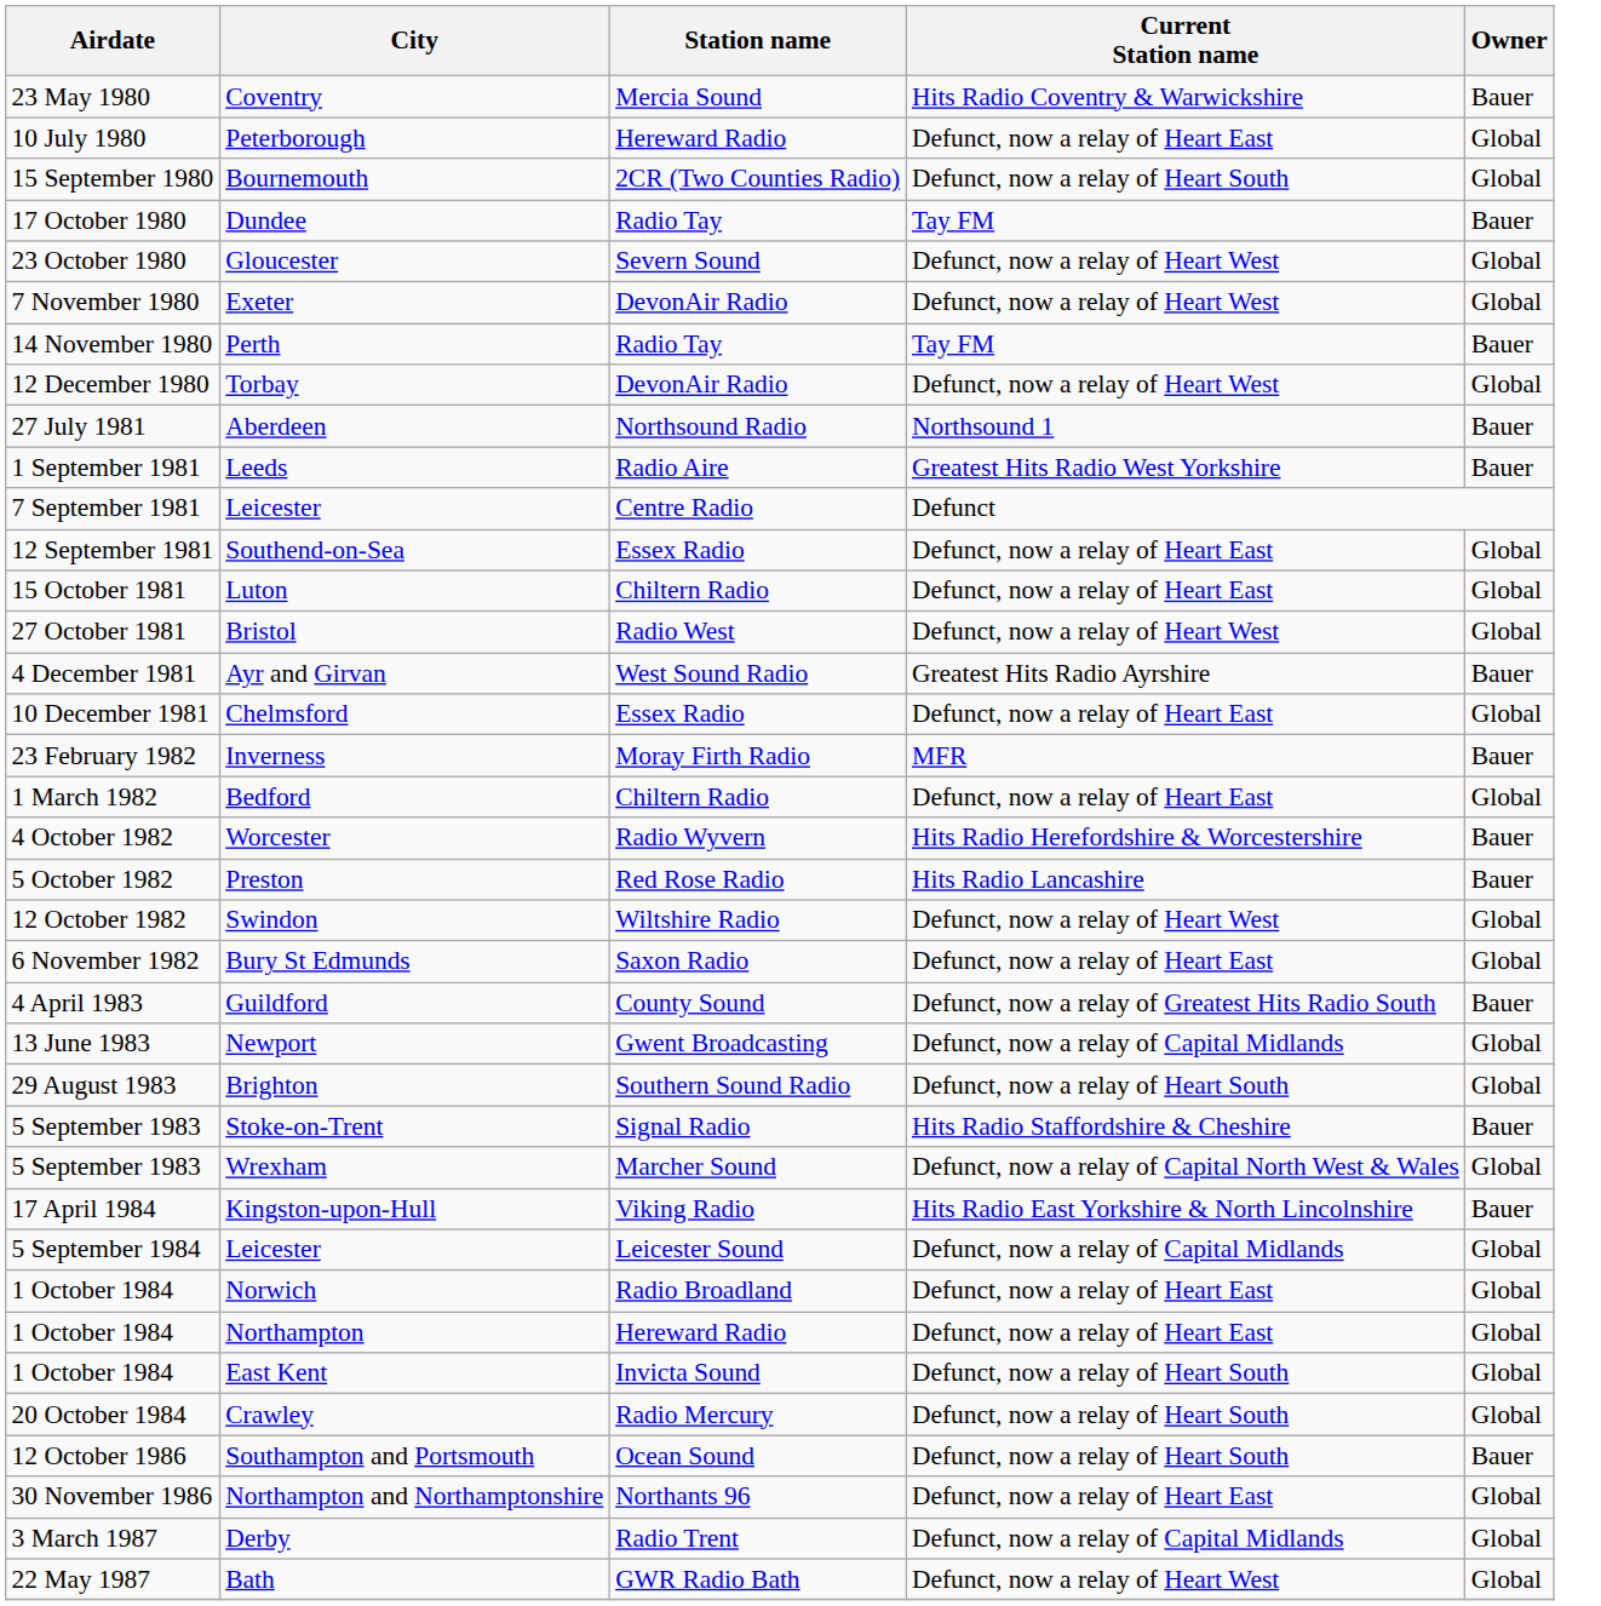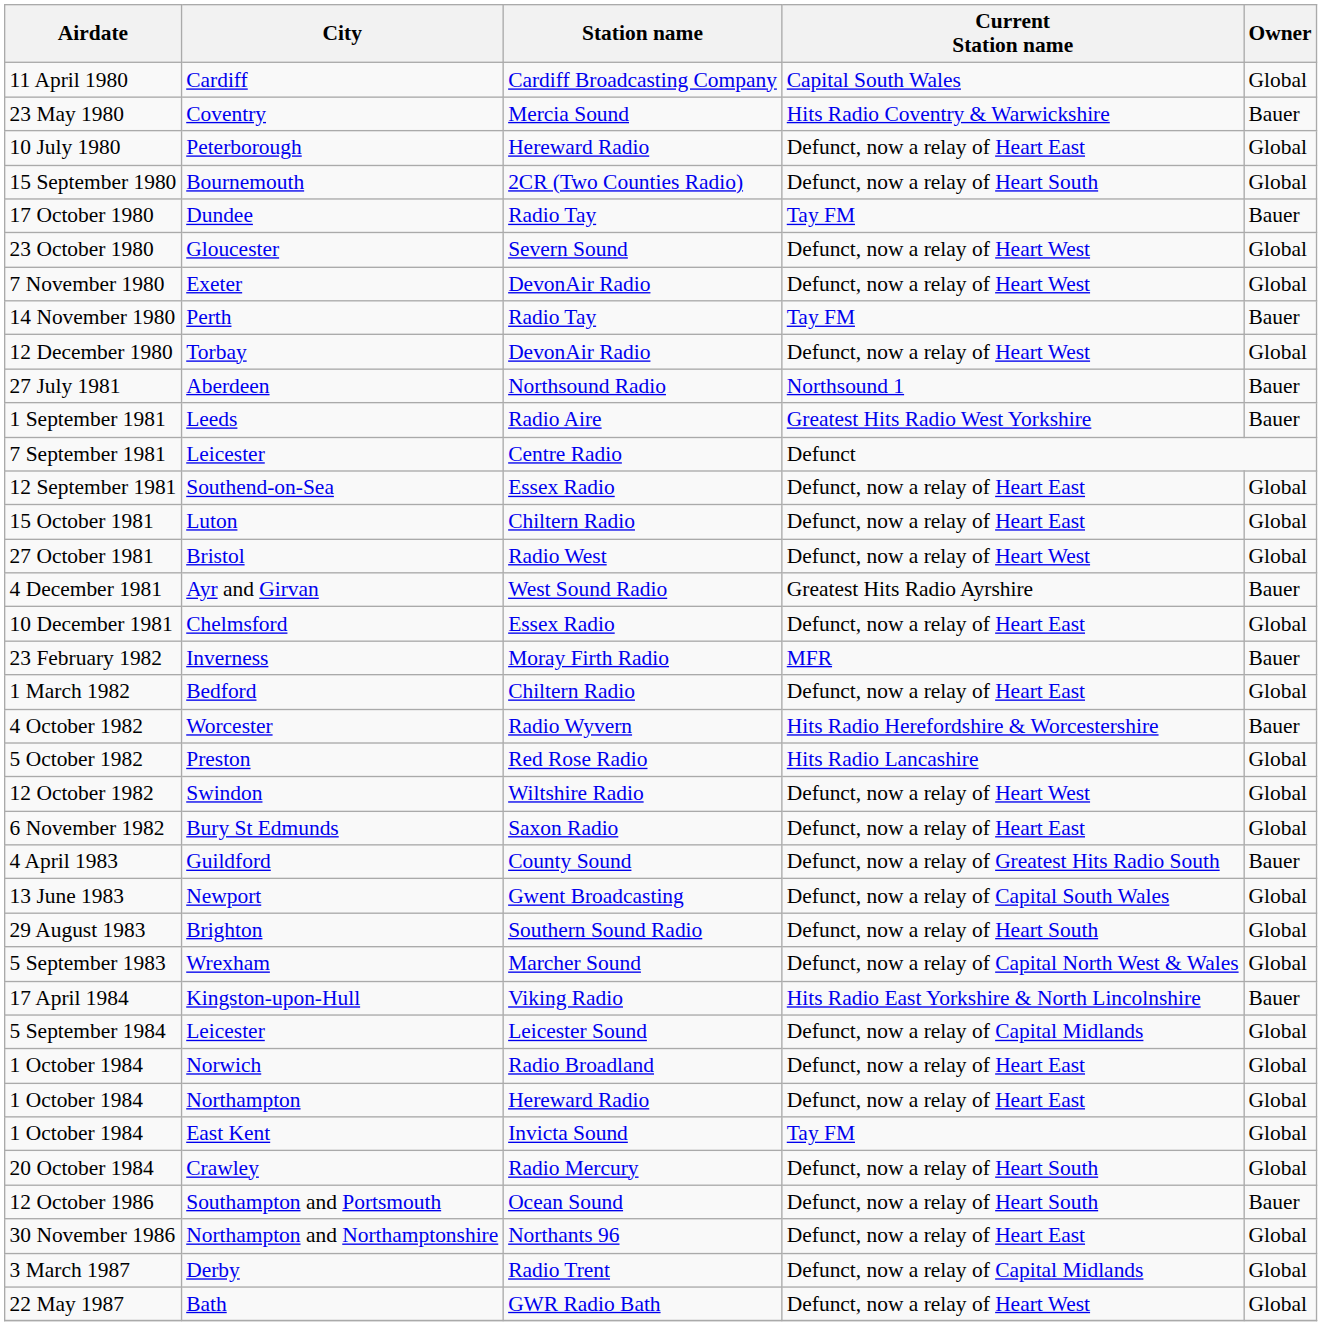 <table class="sortable wikitable">
 <tr>
 <th>Airdate</th>
 <th>City</th>
 <th>Station name</th>
 <th>Current<br>Station name</th>
 <th>Owner</th>
+</tr>
+<tr>
+<td>11 April 1980</td>
+<td><a href='#'>Cardiff</a></td>
+<td><a href='#'>Cardiff Broadcasting Company</a></td>
+<td><a href='#'>Capital South Wales</a></td>
+<td>Global</td>
 </tr>
 <tr>
 <td>23 May 1980</td>
 <td><a href='#'>Coventry</a></td>
 <td><a href='#'>Mercia Sound</a></td>
 <td><a href='#'>Hits Radio Coventry & Warwickshire</a></td>
 <td>Bauer</td>
 </tr>
 <tr>
 <td>10 July 1980</td>
 <td><a href='#'>Peterborough</a></td>
 <td><a href='#'>Hereward Radio</a></td>
 <td>Defunct, now a relay of <a href='#'>Heart East</a></td>
 <td>Global</td>
 </tr>
 <tr>
 <td>15 September 1980</td>
 <td><a href='#'>Bournemouth</a></td>
 <td><a href='#'>2CR (Two Counties Radio)</a></td>
 <td>Defunct, now a relay of <a href='#'>Heart South</a></td>
 <td>Global</td>
 </tr>
 <tr>
 <td>17 October 1980</td>
 <td><a href='#'>Dundee</a></td>
 <td><a href='#'>Radio Tay</a></td>
 <td><a href='#'>Tay FM</a></td>
 <td>Bauer</td>
 </tr>
 <tr>
 <td>23 October 1980</td>
 <td><a href='#'>Gloucester</a></td>
 <td><a href='#'>Severn Sound</a></td>
 <td>Defunct, now a relay of <a href='#'>Heart West</a></td>
 <td>Global</td>
 </tr>
 <tr>
 <td>7 November 1980</td>
 <td><a href='#'>Exeter</a></td>
 <td><a href='#'>DevonAir Radio</a></td>
 <td>Defunct, now a relay of <a href='#'>Heart West</a></td>
 <td>Global</td>
 </tr>
 <tr>
 <td>14 November 1980</td>
 <td><a href='#'>Perth</a></td>
 <td><a href='#'>Radio Tay</a></td>
 <td><a href='#'>Tay FM</a></td>
 <td>Bauer</td>
 </tr>
 <tr>
 <td>12 December 1980</td>
 <td><a href='#'>Torbay</a></td>
 <td><a href='#'>DevonAir Radio</a></td>
 <td>Defunct, now a relay of <a href='#'>Heart West</a></td>
 <td>Global</td>
 </tr>
 <tr>
 <td>27 July 1981</td>
 <td><a href='#'>Aberdeen</a></td>
 <td><a href='#'>Northsound Radio</a></td>
 <td><a href='#'>Northsound 1</a></td>
 <td>Bauer</td>
 </tr>
 <tr>
 <td>1 September 1981</td>
 <td><a href='#'>Leeds</a></td>
 <td><a href='#'>Radio Aire</a></td>
 <td><a href='#'>Greatest Hits Radio West Yorkshire</a></td>
 <td>Bauer</td>
 </tr>
 <tr>
 <td>7 September 1981</td>
 <td><a href='#'>Leicester</a></td>
 <td><a href='#'>Centre Radio</a></td>
 <td colspan=2>Defunct</td>
 </tr>
 <tr>
 <td>12 September 1981</td>
 <td><a href='#'>Southend-on-Sea</a></td>
 <td><a href='#'>Essex Radio</a></td>
 <td>Defunct, now a relay of <a href='#'>Heart East</a></td>
 <td>Global</td>
 </tr>
 <tr>
 <td>15 October 1981</td>
 <td><a href='#'>Luton</a></td>
 <td><a href='#'>Chiltern Radio</a></td>
 <td>Defunct, now a relay of <a href='#'>Heart East</a></td>
 <td>Global</td>
 </tr>
 <tr>
 <td>27 October 1981</td>
 <td><a href='#'>Bristol</a></td>
 <td><a href='#'>Radio West</a></td>
 <td>Defunct, now a relay of <a href='#'>Heart West</a></td>
 <td>Global</td>
 </tr>
 <tr>
 <td>4 December 1981</td>
 <td><a href='#'>Ayr</a> and <a href='#'>Girvan</a></td>
 <td><a href='#'>West Sound Radio</a></td>
 <td>Greatest Hits Radio Ayrshire</td>
 <td>Bauer</td>
 </tr>
 <tr>
 <td>10 December 1981</td>
 <td><a href='#'>Chelmsford</a></td>
 <td><a href='#'>Essex Radio</a></td>
 <td>Defunct, now a relay of <a href='#'>Heart East</a></td>
 <td>Global</td>
 </tr>
 <tr>
 <td>23 February 1982</td>
 <td><a href='#'>Inverness</a></td>
 <td><a href='#'>Moray Firth Radio</a></td>
 <td><a href='#'>MFR</a></td>
 <td>Bauer</td>
 </tr>
 <tr>
 <td>1 March 1982</td>
 <td><a href='#'>Bedford</a></td>
 <td><a href='#'>Chiltern Radio</a></td>
 <td>Defunct, now a relay of <a href='#'>Heart East</a></td>
 <td>Global</td>
 </tr>
 <tr>
 <td>4 October 1982</td>
 <td><a href='#'>Worcester</a></td>
 <td><a href='#'>Radio Wyvern</a></td>
 <td><a href='#'>Hits Radio Herefordshire & Worcestershire</a></td>
 <td>Bauer</td>
 </tr>
 <tr>
 <td>5 October 1982</td>
 <td><a href='#'>Preston</a></td>
 <td><a href='#'>Red Rose Radio</a></td>
 <td><a href='#'>Hits Radio Lancashire</a></td>
-<td>Bauer</td>
+<td>Global</td>
 </tr>
 <tr>
 <td>12 October 1982</td>
 <td><a href='#'>Swindon</a></td>
 <td><a href='#'>Wiltshire Radio</a></td>
 <td>Defunct, now a relay of <a href='#'>Heart West</a></td>
 <td>Global</td>
 </tr>
 <tr>
 <td>6 November 1982</td>
 <td><a href='#'>Bury St Edmunds</a></td>
 <td><a href='#'>Saxon Radio</a></td>
 <td>Defunct, now a relay of <a href='#'>Heart East</a></td>
 <td>Global</td>
 </tr>
 <tr>
 <td>4 April 1983</td>
 <td><a href='#'>Guildford</a></td>
 <td><a href='#'>County Sound</a></td>
 <td>Defunct, now a relay of <a href='#'>Greatest Hits Radio South</a></td>
 <td>Bauer</td>
 </tr>
 <tr>
 <td>13 June 1983</td>
 <td><a href='#'>Newport</a></td>
 <td><a href='#'>Gwent Broadcasting</a></td>
-<td>Defunct, now a relay of <a href='#'>Capital Midlands</a></td>
+<td>Defunct, now a relay of <a href='#'>Capital South Wales</a></td>
 <td>Global</td>
 </tr>
 <tr>
 <td>29 August 1983</td>
 <td><a href='#'>Brighton</a></td>
 <td><a href='#'>Southern Sound Radio</a></td>
 <td>Defunct, now a relay of <a href='#'>Heart South</a></td>
 <td>Global</td>
-</tr>
-<tr>
-<td>5 September 1983</td>
-<td><a href='#'>Stoke-on-Trent</a></td>
-<td><a href='#'>Signal Radio</a></td>
-<td><a href='#'>Hits Radio Staffordshire & Cheshire</a></td>
-<td>Bauer</td>
 </tr>
 <tr>
 <td>5 September 1983</td>
 <td><a href='#'>Wrexham</a></td>
 <td><a href='#'>Marcher Sound</a></td>
 <td>Defunct, now a relay of <a href='#'>Capital North West & Wales</a></td>
 <td>Global</td>
 </tr>
 <tr>
 <td>17 April 1984</td>
 <td><a href='#'>Kingston-upon-Hull</a></td>
 <td><a href='#'>Viking Radio</a></td>
 <td><a href='#'>Hits Radio East Yorkshire & North Lincolnshire</a></td>
 <td>Bauer</td>
 </tr>
 <tr>
 <td>5 September 1984</td>
 <td><a href='#'>Leicester</a></td>
 <td><a href='#'>Leicester Sound</a></td>
 <td>Defunct, now a relay of <a href='#'>Capital Midlands</a></td>
 <td>Global</td>
 </tr>
 <tr>
 <td>1 October 1984</td>
 <td><a href='#'>Norwich</a></td>
 <td><a href='#'>Radio Broadland</a></td>
 <td>Defunct, now a relay of <a href='#'>Heart East</a></td>
 <td>Global</td>
 </tr>
 <tr>
 <td>1 October 1984</td>
 <td><a href='#'>Northampton</a></td>
 <td><a href='#'>Hereward Radio</a></td>
 <td>Defunct, now a relay of <a href='#'>Heart East</a></td>
 <td>Global</td>
 </tr>
 <tr>
 <td>1 October 1984</td>
 <td><a href='#'>East Kent</a></td>
 <td><a href='#'>Invicta Sound</a></td>
-<td>Defunct, now a relay of <a href='#'>Heart South</a></td>
+<td><a href='#'>Tay FM</a></td>
 <td>Global</td>
 </tr>
 <tr>
 <td>20 October 1984</td>
 <td><a href='#'>Crawley</a></td>
 <td><a href='#'>Radio Mercury</a></td>
 <td>Defunct, now a relay of <a href='#'>Heart South</a></td>
 <td>Global</td>
 </tr>
 <tr>
 <td>12 October 1986</td>
 <td><a href='#'>Southampton</a> and <a href='#'>Portsmouth</a></td>
 <td><a href='#'>Ocean Sound</a></td>
 <td>Defunct, now a relay of <a href='#'>Heart South</a></td>
 <td>Bauer</td>
 </tr>
 <tr>
 <td>30 November 1986</td>
 <td><a href='#'>Northampton</a> and <a href='#'>Northamptonshire</a></td>
 <td><a href='#'>Northants 96</a></td>
 <td>Defunct, now a relay of <a href='#'>Heart East</a></td>
 <td>Global</td>
 </tr>
 <tr>
 <td>3 March 1987</td>
 <td><a href='#'>Derby</a></td>
 <td><a href='#'>Radio Trent</a></td>
 <td>Defunct, now a relay of <a href='#'>Capital Midlands</a></td>
 <td>Global</td>
 </tr>
 <tr>
 <td>22 May 1987</td>
 <td><a href='#'>Bath</a></td>
 <td><a href='#'>GWR Radio Bath</a></td>
 <td>Defunct, now a relay of <a href='#'>Heart West</a></td>
 <td>Global</td>
 </tr>
 <tr>
 </tr>
 </table>
